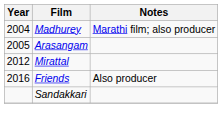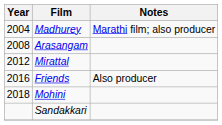 <table class="wikitable sortable">
 <tr>
 <th>Year</th>
 <th>Film</th>
 <th>Notes</th>
 </tr>
 <tr>
 <td>2004</td>
 <td><em><a href='#'>Madhurey</a></em></td>
 <td><a href='#'>Marathi</a> film; also producer</td>
 </tr>
 <tr>
-<td>2005</td>
+<td>2008</td>
 <td><em><a href='#'>Arasangam</a></em></td>
 <td></td>
 </tr>
 <tr>
 <td>2012</td>
 <td><em><a href='#'>Mirattal</a></em></td>
 <td></td>
 </tr>
 <tr>
 <td>2016</td>
 <td><em><a href='#'>Friends</a></em></td>
 <td>Also producer</td>
 </tr>
 <tr>
+<td>2018</td>
+<td><em><a href='#'>Mohini</a></em></td>
+<td></td>
+</tr>
+<tr>
 <td></td>
 <td><em>Sandakkari</em></td>
 <td></td>
 </tr>
 <tr>
 </tr>
 </table>
